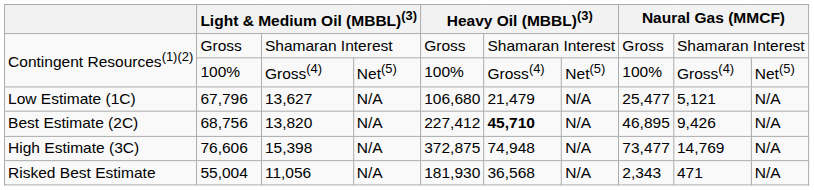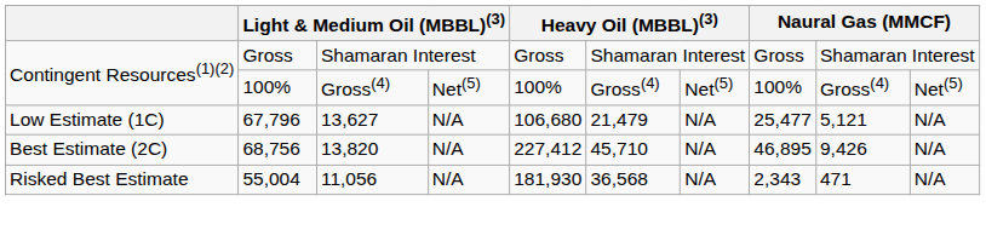 <table class="wikitable">
 <tr>
 <th scope="col"></th>
 <th scope="col" colspan="3">Light & Medium Oil (MBBL)<sup>(3)</sup></th>
 <th scope="col" colspan="3">Heavy Oil (MBBL)<sup>(3)</sup></th>
 <th scope="col" colspan="3">Naural Gas (MMCF)</th>
 </tr>
 <tr>
 <td rowspan="2">Contingent Resources<sup>(1)(2)</sup></td>
 <td>Gross</td>
 <td colspan="2">Shamaran Interest</td>
 <td>Gross</td>
 <td colspan="2">Shamaran Interest</td>
 <td>Gross</td>
 <td colspan="2">Shamaran Interest</td>
 </tr>
 <tr>
 <td>100%</td>
 <td>Gross<sup>(4)</sup></td>
 <td>Net<sup>(5)</sup></td>
 <td>100%</td>
 <td>Gross<sup>(4)</sup></td>
 <td>Net<sup>(5)</sup></td>
 <td>100%</td>
 <td>Gross<sup>(4)</sup></td>
 <td>Net<sup>(5)</sup></td>
 </tr>
 <tr>
 <td>Low Estimate (1C)</td>
 <td>67,796</td>
 <td>13,627</td>
 <td>N/A</td>
 <td>106,680</td>
 <td>21,479</td>
 <td>N/A</td>
 <td>25,477</td>
 <td>5,121</td>
 <td>N/A</td>
 </tr>
 <tr>
 <td>Best Estimate (2C)</td>
 <td>68,756</td>
 <td>13,820</td>
 <td>N/A</td>
 <td>227,412</td>
-<td><strong>45,710</strong></td>
+<td>45,710</td>
 <td>N/A</td>
 <td>46,895</td>
 <td>9,426</td>
-<td>N/A</td>
-</tr>
-<tr>
-<td>High Estimate (3C)</td>
-<td>76,606</td>
-<td>15,398</td>
-<td>N/A</td>
-<td>372,875</td>
-<td>74,948</td>
-<td>N/A</td>
-<td>73,477</td>
-<td>14,769</td>
 <td>N/A</td>
 </tr>
 <tr>
 <td>Risked Best Estimate</td>
 <td>55,004</td>
 <td>11,056</td>
 <td>N/A</td>
 <td>181,930</td>
 <td>36,568</td>
 <td>N/A</td>
 <td>2,343</td>
 <td>471</td>
 <td>N/A</td>
 </tr>
 </table>
